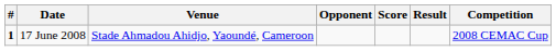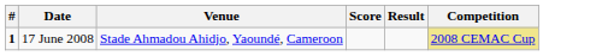 <table class="wikitable" style="font-size:90%; text-align: left;">
 <tr bgcolor="#CCCCCC" align="center">
 <th>#</th>
 <th>Date</th>
 <th>Venue</th>
-<th>Opponent</th>
 <th>Score</th>
 <th>Result</th>
 <th>Competition</th>
 </tr>
 <tr>
 <td><strong>1</strong></td>
 <td>17 June 2008</td>
 <td><a href='#'>Stade Ahmadou Ahidjo</a>, <a href='#'>Yaoundé</a>, <a href='#'>Cameroon</a></td>
 <td></td>
 <td></td>
-<td></td>
-<td><a href='#'>2008 CEMAC Cup</a></td>
+<td style="background: khaki;"><a href='#'>2008 CEMAC Cup</a></td>
 </tr>
 </table>
